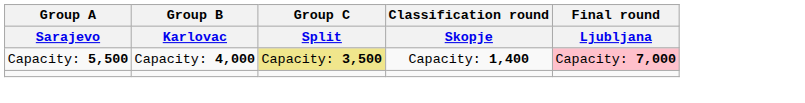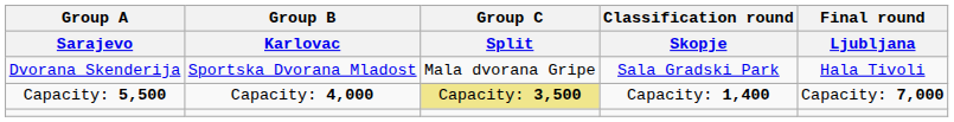 <table class="wikitable" style="text-align:center">
 <tr>
 <th>Group A</th>
 <th>Group B</th>
 <th>Group C</th>
 <th>Classification round</th>
 <th>Final round</th>
 </tr>
 <tr>
 <th><a href='#'>Sarajevo</a></th>
 <th><a href='#'>Karlovac</a></th>
 <th><a href='#'>Split</a></th>
 <th><a href='#'>Skopje</a></th>
 <th><a href='#'>Ljubljana</a></th>
 </tr>
 <tr>
+<td><a href='#'>Dvorana Skenderija</a></td>
+<td><a href='#'>Sportska Dvorana Mladost</a></td>
+<td>Mala dvorana Gripe</td>
+<td><a href='#'>Sala Gradski Park</a></td>
+<td><a href='#'>Hala Tivoli</a></td>
+</tr>
+<tr>
 <td>Capacity: <strong>5,500</strong></td>
 <td>Capacity: <strong>4,000</strong></td>
 <td style="background: khaki;">Capacity: <strong>3,500</strong></td>
 <td>Capacity: <strong>1,400</strong></td>
-<td style="background: pink;">Capacity: <strong>7,000</strong></td>
+<td>Capacity: <strong>7,000</strong></td>
 </tr>
 <tr>
 <td></td>
 <td></td>
 <td></td>
 <td></td>
 <td></td>
 </tr>
 </table>
